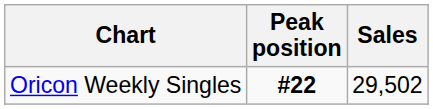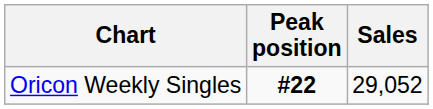 <table class="wikitable">
 <tr>
 <th align="left">Chart</th>
 <th align="center">Peak<br>position</th>
 <th align="center">Sales</th>
 </tr>
 <tr>
 <td align="left"><a href='#'>Oricon</a> Weekly Singles</td>
 <td align="center"><strong>#22</strong></td>
-<td align="">29,502</td>
+<td align="">29,052</td>
 </tr>
 </table>
